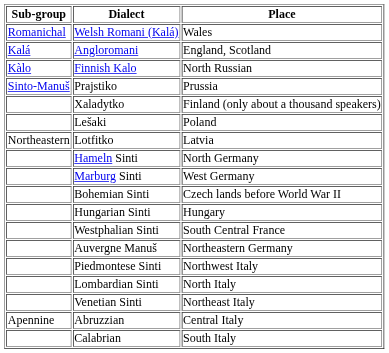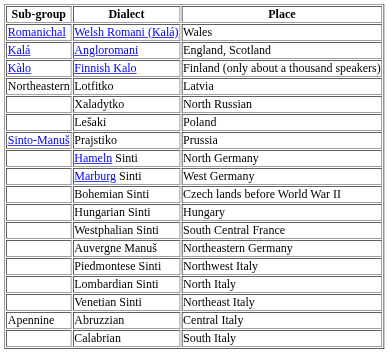 <table border="1">
 <tr>
 <th scope="col">Sub-group</th>
 <th scope="col">Dialect</th>
 <th scope="col">Place</th>
 </tr>
 <tr>
 <td><a href='#'>Romanichal</a></td>
 <td><a href='#'>Welsh Romani (Kalá)</a></td>
 <td>Wales</td>
 </tr>
 <tr>
 <td><a href='#'>Kalá</a></td>
 <td><a href='#'>Angloromani</a></td>
 <td>England, Scotland</td>
 </tr>
 <tr>
 <td><a href='#'>Kàlo</a></td>
 <td><a href='#'>Finnish Kalo</a></td>
-<td>North Russian</td>
+<td>Finland (only about a thousand speakers)</td>
 </tr>
 <tr>
-<td><a href='#'>Sinto-Manuš</a></td>
-<td>Prajstiko</td>
-<td>Prussia</td>
+<td>Northeastern</td>
+<td>Lotfitko</td>
+<td>Latvia</td>
 </tr>
 <tr>
 <td></td>
 <td>Xaladytko</td>
-<td>Finland (only about a thousand speakers)</td>
+<td>North Russian</td>
 </tr>
 <tr>
 <td></td>
 <td>Lešaki</td>
 <td>Poland</td>
 </tr>
 <tr>
-<td>Northeastern</td>
-<td>Lotfitko</td>
-<td>Latvia</td>
+<td><a href='#'>Sinto-Manuš</a></td>
+<td>Prajstiko</td>
+<td>Prussia</td>
 </tr>
 <tr>
 <td></td>
 <td><a href='#'>Hameln</a> Sinti</td>
 <td>North Germany</td>
 </tr>
 <tr>
 <td></td>
 <td><a href='#'>Marburg</a> Sinti</td>
 <td>West Germany</td>
 </tr>
 <tr>
 <td></td>
 <td>Bohemian Sinti</td>
 <td>Czech lands before World War II</td>
 </tr>
 <tr>
 <td></td>
 <td>Hungarian Sinti</td>
 <td>Hungary</td>
 </tr>
 <tr>
 <td></td>
 <td>Westphalian Sinti</td>
 <td>South Central France</td>
 </tr>
 <tr>
 <td></td>
 <td>Auvergne Manuš</td>
 <td>Northeastern Germany</td>
 </tr>
 <tr>
 <td></td>
 <td>Piedmontese Sinti</td>
 <td>Northwest Italy</td>
 </tr>
 <tr>
 <td></td>
 <td>Lombardian Sinti</td>
 <td>North Italy</td>
 </tr>
 <tr>
 <td></td>
 <td>Venetian Sinti</td>
 <td>Northeast Italy</td>
 </tr>
 <tr>
 <td>Apennine</td>
 <td>Abruzzian</td>
 <td>Central Italy</td>
 </tr>
 <tr>
 <td></td>
 <td>Calabrian</td>
 <td>South Italy</td>
 </tr>
 </table>
